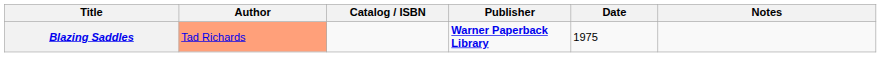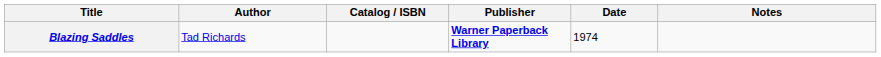 <table class="wikitable sortable" style="width:100%;">
 <tr>
 <th width=20%>Title</th>
 <th width=17%>Author</th>
 <th width=14%>Catalog / ISBN</th>
 <th width=14%>Publisher</th>
 <th width=10%>Date</th>
 <th width=25%>Notes</th>
 </tr>
 <tr>
 <th><em><a href='#'>Blazing Saddles</a></em></th>
-<td style="background: lightsalmon;"><a href='#'>Tad Richards</a></td>
+<td><a href='#'>Tad Richards</a></td>
 <td></td>
 <td><strong><a href='#'>Warner Paperback Library</a></strong></td>
-<td>1975</td>
+<td>1974</td>
 <td></td>
 </tr>
 </table>
